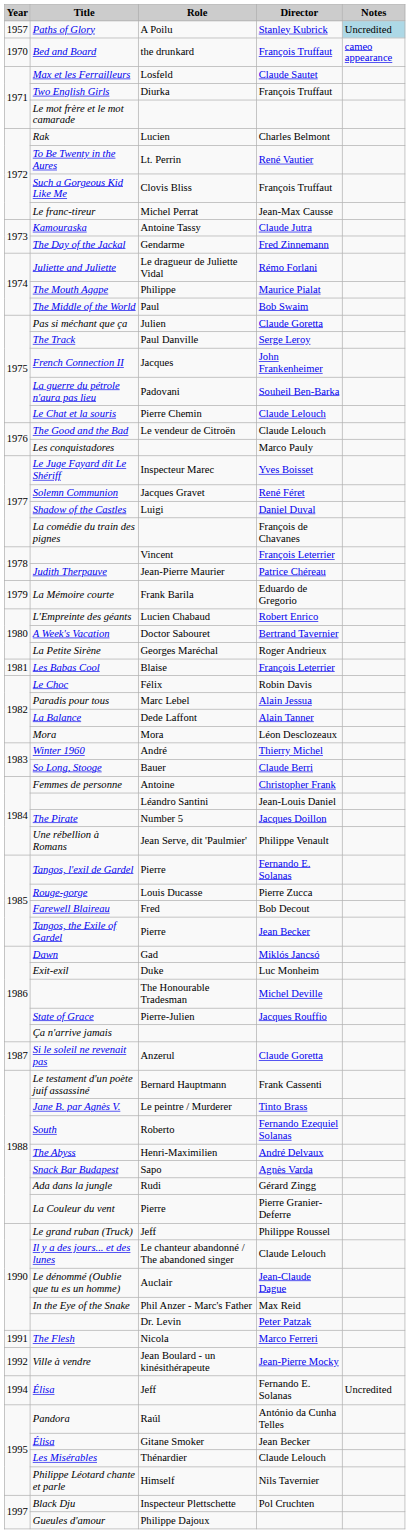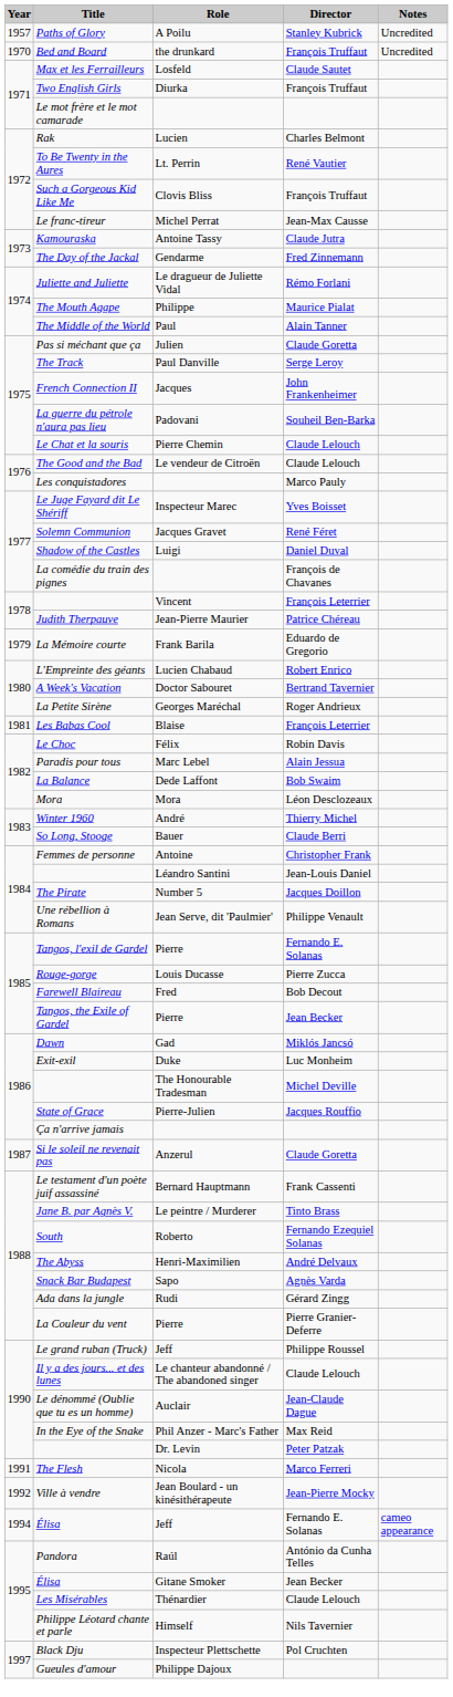 <table class="wikitable">
 <tr>
 <th style="background: #CCCCCC;">Year</th>
 <th style="background: #CCCCCC;">Title</th>
 <th style="background: #CCCCCC;">Role</th>
 <th style="background: #CCCCCC;">Director</th>
 <th style="background: #CCCCCC;">Notes</th>
 </tr>
 <tr>
 <td>1957</td>
 <td><em><a href='#'>Paths of Glory</a></em></td>
 <td>A Poilu</td>
 <td><a href='#'>Stanley Kubrick</a></td>
-<td style="background: lightblue;">Uncredited</td>
+<td>Uncredited</td>
 </tr>
 <tr>
 <td>1970</td>
 <td><em><a href='#'>Bed and Board</a></em></td>
 <td>the drunkard</td>
 <td><a href='#'>François Truffaut</a></td>
-<td><a href='#'>cameo appearance</a></td>
+<td>Uncredited</td>
 </tr>
 <tr>
 <td rowspan=3>1971</td>
 <td><em><a href='#'>Max et les Ferrailleurs</a></em></td>
 <td>Losfeld</td>
 <td><a href='#'>Claude Sautet</a></td>
 <td></td>
 </tr>
 <tr>
 <td><em><a href='#'>Two English Girls</a></em></td>
 <td>Diurka</td>
 <td>François Truffaut</td>
 <td></td>
 </tr>
 <tr>
 <td><em>Le mot frère et le mot camarade</em></td>
 <td></td>
 <td></td>
 <td></td>
 </tr>
 <tr>
 <td rowspan=4>1972</td>
 <td><em>Rak</em></td>
 <td>Lucien</td>
 <td>Charles Belmont</td>
 <td></td>
 </tr>
 <tr>
 <td><em><a href='#'>To Be Twenty in the Aures</a></em></td>
 <td>Lt. Perrin</td>
 <td><a href='#'>René Vautier</a></td>
 <td></td>
 </tr>
 <tr>
 <td><em><a href='#'>Such a Gorgeous Kid Like Me</a></em></td>
 <td>Clovis Bliss</td>
 <td>François Truffaut</td>
 <td></td>
 </tr>
 <tr>
 <td><em>Le franc-tireur</em></td>
 <td>Michel Perrat</td>
 <td>Jean-Max Causse</td>
 <td></td>
 </tr>
 <tr>
 <td rowspan=2>1973</td>
 <td><em><a href='#'>Kamouraska</a></em></td>
 <td>Antoine Tassy</td>
 <td><a href='#'>Claude Jutra</a></td>
 <td></td>
 </tr>
 <tr>
 <td><em><a href='#'>The Day of the Jackal</a></em></td>
 <td>Gendarme</td>
 <td><a href='#'>Fred Zinnemann</a></td>
 <td></td>
 </tr>
 <tr>
 <td rowspan=3>1974</td>
 <td><em><a href='#'>Juliette and Juliette</a></em></td>
 <td>Le dragueur de Juliette Vidal</td>
 <td><a href='#'>Rémo Forlani</a></td>
 <td></td>
 </tr>
 <tr>
 <td><em><a href='#'>The Mouth Agape</a></em></td>
 <td>Philippe</td>
 <td><a href='#'>Maurice Pialat</a></td>
 <td></td>
 </tr>
 <tr>
 <td><em><a href='#'>The Middle of the World</a></em></td>
 <td>Paul</td>
-<td><a href='#'>Bob Swaim</a></td>
+<td><a href='#'>Alain Tanner</a></td>
 <td></td>
 </tr>
 <tr>
 <td rowspan=5>1975</td>
 <td><em>Pas si méchant que ça</em></td>
 <td>Julien</td>
 <td><a href='#'>Claude Goretta</a></td>
 <td></td>
 </tr>
 <tr>
 <td><em><a href='#'>The Track</a></em></td>
 <td>Paul Danville</td>
 <td><a href='#'>Serge Leroy</a></td>
 <td></td>
 </tr>
 <tr>
 <td><em><a href='#'>French Connection II</a></em></td>
 <td>Jacques</td>
 <td><a href='#'>John Frankenheimer</a></td>
 <td></td>
 </tr>
 <tr>
 <td><em><a href='#'>La guerre du pétrole n'aura pas lieu</a></em></td>
 <td>Padovani</td>
 <td><a href='#'>Souheil Ben-Barka</a></td>
 <td></td>
 </tr>
 <tr>
 <td><em><a href='#'>Le Chat et la souris</a></em></td>
 <td>Pierre Chemin</td>
 <td><a href='#'>Claude Lelouch</a></td>
 <td></td>
 </tr>
 <tr>
 <td rowspan=2>1976</td>
 <td><em><a href='#'>The Good and the Bad</a></em></td>
 <td>Le vendeur de Citroën</td>
 <td>Claude Lelouch</td>
 <td></td>
 </tr>
 <tr>
 <td><em>Les conquistadores</em></td>
 <td></td>
 <td>Marco Pauly</td>
 <td></td>
 </tr>
 <tr>
 <td rowspan=4>1977</td>
 <td><em><a href='#'>Le Juge Fayard dit Le Shériff</a></em></td>
 <td>Inspecteur Marec</td>
 <td><a href='#'>Yves Boisset</a></td>
 <td></td>
 </tr>
 <tr>
 <td><em><a href='#'>Solemn Communion</a></em></td>
 <td>Jacques Gravet</td>
 <td><a href='#'>René Féret</a></td>
 <td></td>
 </tr>
 <tr>
 <td><em><a href='#'>Shadow of the Castles</a></em></td>
 <td>Luigi</td>
 <td><a href='#'>Daniel Duval</a></td>
 <td></td>
 </tr>
 <tr>
 <td><em>La comédie du train des pignes</em></td>
 <td></td>
 <td>François de Chavanes</td>
 <td></td>
 </tr>
 <tr>
 <td rowspan=2>1978</td>
 <td><em></em></td>
 <td>Vincent</td>
 <td><a href='#'>François Leterrier</a></td>
 <td></td>
 </tr>
 <tr>
 <td><em><a href='#'>Judith Therpauve</a></em></td>
 <td>Jean-Pierre Maurier</td>
 <td><a href='#'>Patrice Chéreau</a></td>
 <td></td>
 </tr>
 <tr>
 <td>1979</td>
 <td><em>La Mémoire courte</em></td>
 <td>Frank Barila</td>
 <td>Eduardo de Gregorio</td>
 <td></td>
 </tr>
 <tr>
 <td rowspan=3>1980</td>
 <td><em>L'Empreinte des géants</em></td>
 <td>Lucien Chabaud</td>
 <td><a href='#'>Robert Enrico</a></td>
 <td></td>
 </tr>
 <tr>
 <td><em><a href='#'>A Week's Vacation</a></em></td>
 <td>Doctor Sabouret</td>
 <td><a href='#'>Bertrand Tavernier</a></td>
 <td></td>
 </tr>
 <tr>
 <td><em>La Petite Sirène</em></td>
 <td>Georges Maréchal</td>
 <td>Roger Andrieux</td>
 <td></td>
 </tr>
 <tr>
 <td>1981</td>
 <td><em><a href='#'>Les Babas Cool</a></em></td>
 <td>Blaise</td>
 <td><a href='#'>François Leterrier</a></td>
 <td></td>
 </tr>
 <tr>
 <td rowspan=4>1982</td>
 <td><em><a href='#'>Le Choc</a></em></td>
 <td>Félix</td>
 <td>Robin Davis</td>
 <td></td>
 </tr>
 <tr>
 <td><em>Paradis pour tous</em></td>
 <td>Marc Lebel</td>
 <td><a href='#'>Alain Jessua</a></td>
 <td></td>
 </tr>
 <tr>
 <td><em><a href='#'>La Balance</a></em></td>
 <td>Dede Laffont</td>
-<td><a href='#'>Alain Tanner</a></td>
+<td><a href='#'>Bob Swaim</a></td>
 <td></td>
 </tr>
 <tr>
 <td><em>Mora</em></td>
 <td>Mora</td>
 <td>Léon Desclozeaux</td>
 <td></td>
 </tr>
 <tr>
 <td rowspan=2>1983</td>
 <td><em><a href='#'>Winter 1960</a></em></td>
 <td>André</td>
 <td><a href='#'>Thierry Michel</a></td>
 <td></td>
 </tr>
 <tr>
 <td><em><a href='#'>So Long, Stooge</a></em></td>
 <td>Bauer</td>
 <td><a href='#'>Claude Berri</a></td>
 <td></td>
 </tr>
 <tr>
 <td rowspan=4>1984</td>
 <td><em>Femmes de personne</em></td>
 <td>Antoine</td>
 <td><a href='#'>Christopher Frank</a></td>
 <td></td>
 </tr>
 <tr>
 <td><em></em></td>
 <td>Léandro Santini</td>
 <td>Jean-Louis Daniel</td>
 <td></td>
 </tr>
 <tr>
 <td><em><a href='#'>The Pirate</a></em></td>
 <td>Number 5</td>
 <td><a href='#'>Jacques Doillon</a></td>
 <td></td>
 </tr>
 <tr>
 <td><em>Une rébellion à Romans</em></td>
 <td>Jean Serve, dit 'Paulmier'</td>
 <td>Philippe Venault</td>
 <td></td>
 </tr>
 <tr>
 <td rowspan=4>1985</td>
 <td><em><a href='#'>Tangos, l'exil de Gardel</a></em></td>
 <td>Pierre</td>
 <td><a href='#'>Fernando E. Solanas</a></td>
 <td></td>
 </tr>
 <tr>
 <td><em><a href='#'>Rouge-gorge</a></em></td>
 <td>Louis Ducasse</td>
 <td>Pierre Zucca</td>
 <td></td>
 </tr>
 <tr>
 <td><em><a href='#'>Farewell Blaireau</a></em></td>
 <td>Fred</td>
 <td>Bob Decout</td>
 <td></td>
 </tr>
 <tr>
 <td><em><a href='#'>Tangos, the Exile of Gardel</a></em></td>
 <td>Pierre</td>
 <td><a href='#'>Jean Becker</a></td>
 <td></td>
 </tr>
 <tr>
 <td rowspan=5>1986</td>
 <td><em><a href='#'>Dawn</a></em></td>
 <td>Gad</td>
 <td><a href='#'>Miklós Jancsó</a></td>
 <td></td>
 </tr>
 <tr>
 <td><em>Exit-exil</em></td>
 <td>Duke</td>
 <td>Luc Monheim</td>
 <td></td>
 </tr>
 <tr>
 <td><em></em></td>
 <td>The Honourable Tradesman</td>
 <td><a href='#'>Michel Deville</a></td>
 <td></td>
 </tr>
 <tr>
 <td><em><a href='#'>State of Grace</a></em></td>
 <td>Pierre-Julien</td>
 <td><a href='#'>Jacques Rouffio</a></td>
 <td></td>
 </tr>
 <tr>
 <td><em>Ça n'arrive jamais</em></td>
 <td></td>
 <td></td>
 <td></td>
 </tr>
 <tr>
 <td>1987</td>
 <td><em><a href='#'>Si le soleil ne revenait pas</a></em></td>
 <td>Anzerul</td>
 <td><a href='#'>Claude Goretta</a></td>
 <td></td>
 </tr>
 <tr>
 <td rowspan=7>1988</td>
 <td><em>Le testament d'un poète juif assassiné</em></td>
 <td>Bernard Hauptmann</td>
 <td>Frank Cassenti</td>
 <td></td>
 </tr>
 <tr>
 <td><em><a href='#'>Jane B. par Agnès V.</a></em></td>
 <td>Le peintre / Murderer</td>
 <td><a href='#'>Tinto Brass</a></td>
 <td></td>
 </tr>
 <tr>
 <td><em><a href='#'>South</a></em></td>
 <td>Roberto</td>
 <td><a href='#'>Fernando Ezequiel Solanas</a></td>
 <td></td>
 </tr>
 <tr>
 <td><em><a href='#'>The Abyss</a></em></td>
 <td>Henri-Maximilien</td>
 <td><a href='#'>André Delvaux</a></td>
 <td></td>
 </tr>
 <tr>
 <td><em><a href='#'>Snack Bar Budapest</a></em></td>
 <td>Sapo</td>
 <td><a href='#'>Agnès Varda</a></td>
 <td></td>
 </tr>
 <tr>
 <td><em>Ada dans la jungle</em></td>
 <td>Rudi</td>
 <td>Gérard Zingg</td>
 <td></td>
 </tr>
 <tr>
 <td><em>La Couleur du vent</em></td>
 <td>Pierre</td>
 <td>Pierre Granier-Deferre</td>
 <td></td>
 </tr>
 <tr>
 <td rowspan=5>1990</td>
 <td><em>Le grand ruban (Truck)</em></td>
 <td>Jeff</td>
 <td>Philippe Roussel</td>
 <td></td>
 </tr>
 <tr>
 <td><em><a href='#'>Il y a des jours... et des lunes</a></em></td>
 <td>Le chanteur abandonné / The abandoned singer</td>
 <td>Claude Lelouch</td>
 <td></td>
 </tr>
 <tr>
 <td><em>Le dénommé (Oublie que tu es un homme)</em></td>
 <td>Auclair</td>
 <td><a href='#'>Jean-Claude Dague</a></td>
 <td></td>
 </tr>
 <tr>
 <td><em>In the Eye of the Snake</em></td>
 <td>Phil Anzer - Marc's Father</td>
 <td>Max Reid</td>
 <td></td>
 </tr>
 <tr>
 <td><em></em></td>
 <td>Dr. Levin</td>
 <td><a href='#'>Peter Patzak</a></td>
 <td></td>
 </tr>
 <tr>
 <td>1991</td>
 <td><em><a href='#'>The Flesh</a></em></td>
 <td>Nicola</td>
 <td><a href='#'>Marco Ferreri</a></td>
 <td></td>
 </tr>
 <tr>
 <td>1992</td>
 <td><em>Ville à vendre</em></td>
 <td>Jean Boulard - un kinésithérapeute</td>
 <td><a href='#'>Jean-Pierre Mocky</a></td>
 <td></td>
 </tr>
 <tr>
 <td>1994</td>
 <td><em><a href='#'>Élisa</a></em></td>
 <td>Jeff</td>
 <td>Fernando E. Solanas</td>
-<td>Uncredited</td>
+<td><a href='#'>cameo appearance</a></td>
 </tr>
 <tr>
 <td rowspan=4>1995</td>
 <td><em>Pandora</em></td>
 <td>Raúl</td>
 <td>António da Cunha Telles</td>
 <td></td>
 </tr>
 <tr>
 <td><em><a href='#'>Élisa</a></em></td>
 <td>Gitane Smoker</td>
 <td>Jean Becker</td>
 <td></td>
 </tr>
 <tr>
 <td><em><a href='#'>Les Misérables</a></em></td>
 <td>Thénardier</td>
 <td>Claude Lelouch</td>
 <td></td>
 </tr>
 <tr>
 <td><em>Philippe Léotard chante et parle</em></td>
 <td>Himself</td>
 <td>Nils Tavernier</td>
 <td></td>
 </tr>
 <tr>
 <td rowspan=2>1997</td>
 <td><em>Black Dju</em></td>
 <td>Inspecteur Plettschette</td>
 <td>Pol Cruchten</td>
 <td></td>
 </tr>
 <tr>
 <td><em>Gueules d'amour</em></td>
 <td>Philippe Dajoux</td>
 <td></td>
 <td></td>
 </tr>
 </table>
